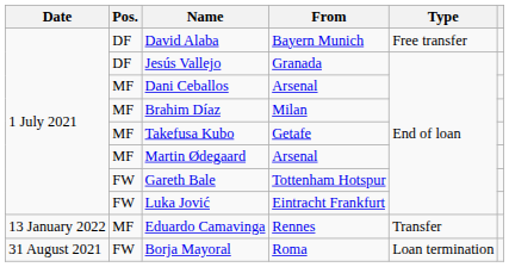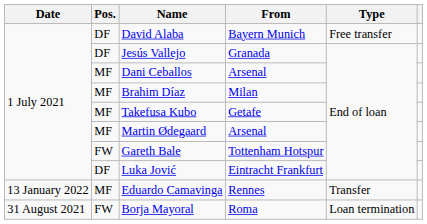 <table class="wikitable">
 <tr>
 <th>Date</th>
 <th>Pos.</th>
 <th>Name</th>
 <th>From</th>
 <th>Type</th>
 <th></th>
 </tr>
 <tr>
 <td rowspan=8>1 July 2021</td>
 <td>DF</td>
 <td> <a href='#'>David Alaba</a></td>
 <td> <a href='#'>Bayern Munich</a></td>
 <td>Free transfer</td>
 <td></td>
 </tr>
 <tr>
 <td>DF</td>
 <td> <a href='#'>Jesús Vallejo</a></td>
 <td><a href='#'>Granada</a></td>
 <td rowspan=7>End of loan</td>
 <td></td>
 </tr>
 <tr>
 <td>MF</td>
 <td> <a href='#'>Dani Ceballos</a></td>
 <td> <a href='#'>Arsenal</a></td>
 <td></td>
 </tr>
 <tr>
 <td>MF</td>
 <td> <a href='#'>Brahim Díaz</a></td>
 <td> <a href='#'>Milan</a></td>
 <td></td>
 </tr>
 <tr>
 <td>MF</td>
 <td> <a href='#'>Takefusa Kubo</a></td>
 <td><a href='#'>Getafe</a></td>
 <td></td>
 </tr>
 <tr>
 <td>MF</td>
 <td> <a href='#'>Martin Ødegaard</a></td>
 <td> <a href='#'>Arsenal</a></td>
 <td></td>
 </tr>
 <tr>
 <td>FW</td>
 <td> <a href='#'>Gareth Bale</a></td>
 <td> <a href='#'>Tottenham Hotspur</a></td>
 <td></td>
 </tr>
 <tr>
-<td>FW</td>
+<td>DF</td>
 <td> <a href='#'>Luka Jović</a></td>
 <td> <a href='#'>Eintracht Frankfurt</a></td>
 <td></td>
 </tr>
 <tr>
 <td>13 January 2022</td>
 <td>MF</td>
 <td> <a href='#'>Eduardo Camavinga</a></td>
 <td> <a href='#'>Rennes</a></td>
 <td>Transfer</td>
 <td></td>
 </tr>
 <tr>
 <td>31 August 2021</td>
 <td>FW</td>
 <td> <a href='#'>Borja Mayoral</a></td>
 <td> <a href='#'>Roma</a></td>
 <td>Loan termination</td>
 <td></td>
 </tr>
 </table>
